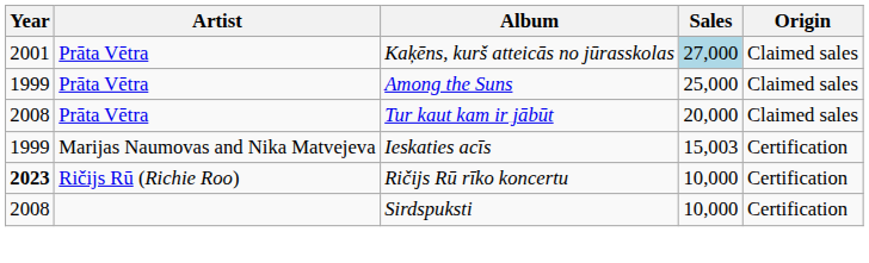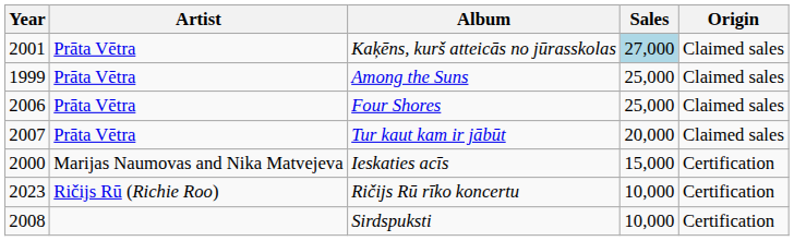 <table class="wikitable">
 <tr>
 <th>Year</th>
 <th>Artist</th>
 <th>Album</th>
 <th>Sales</th>
 <th>Origin</th>
 </tr>
 <tr>
 <td>2001</td>
 <td><a href='#'>Prāta Vētra</a></td>
 <td><em>Kaķēns, kurš atteicās no jūrasskolas</em></td>
 <td style="background: lightblue;">27,000</td>
 <td>Claimed sales</td>
 </tr>
 <tr>
 <td>1999</td>
 <td><a href='#'>Prāta Vētra</a></td>
 <td><em><a href='#'>Among the Suns</a></em></td>
 <td>25,000</td>
 <td>Claimed sales</td>
 </tr>
 <tr>
-<td>2008</td>
+<td>2006</td>
+<td><a href='#'>Prāta Vētra</a></td>
+<td><em><a href='#'>Four Shores</a></em></td>
+<td>25,000</td>
+<td>Claimed sales</td>
+</tr>
+<tr>
+<td>2007</td>
 <td><a href='#'>Prāta Vētra</a></td>
 <td><em><a href='#'>Tur kaut kam ir jābūt</a></em></td>
 <td>20,000</td>
 <td>Claimed sales</td>
 </tr>
 <tr>
-<td>1999</td>
+<td>2000</td>
 <td>Marijas Naumovas and Nika Matvejeva</td>
 <td><em>Ieskaties acīs</em></td>
-<td>15,003</td>
+<td>15,000</td>
 <td>Certification</td>
 </tr>
 <tr>
-<td><strong>2023</strong></td>
+<td>2023</td>
 <td><a href='#'>Ričijs Rū</a> (<em>Richie Roo</em>)</td>
 <td><em>Ričijs Rū rīko koncertu</em></td>
 <td>10,000</td>
 <td>Certification</td>
 </tr>
 <tr>
 <td>2008</td>
 <td></td>
 <td><em>Sirdspuksti</em></td>
 <td>10,000</td>
 <td>Certification</td>
 </tr>
 </table>
